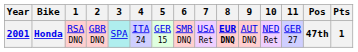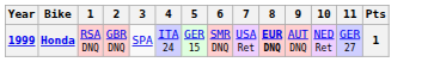 <table class="wikitable" style="text-align:center; font-size:90%">
 <tr>
 <th>Year</th>
 <th>Bike</th>
 <th>1</th>
 <th>2</th>
 <th>3</th>
 <th>4</th>
 <th>5</th>
 <th>6</th>
 <th>7</th>
 <th>8</th>
 <th>9</th>
 <th>10</th>
 <th>11</th>
-<th>Pos</th>
 <th>Pts</th>
 </tr>
 <tr>
-<th><a href='#'>2001</a></th>
+<th><a href='#'>1999</a></th>
 <th><a href='#'>Honda</a></th>
 <td style="background:#ffcfcf;"><a href='#'>RSA</a><br><small>DNQ</small></td>
 <td style="background:#ffcfcf;"><a href='#'>GBR</a><br><small>DNQ</small></td>
-<td style="background: paleturquoise;"><a href='#'>SPA</a></td>
+<td><a href='#'>SPA</a></td>
 <td style="background:#CFCFFF;"><a href='#'>ITA</a><br><small>24</small></td>
 <td style="background:#dfffdf;"><a href='#'>GER</a><br><small>15</small></td>
 <td style="background:#ffcfcf;"><a href='#'>SMR</a><br><small>DNQ</small></td>
 <td style="background:#EFCFFF;"><a href='#'>USA</a><br><small>Ret</small></td>
 <td style="background:#ffcfcf;"><strong><a href='#'>EUR</a><br><small>DNQ</small></strong></td>
 <td style="background:#ffcfcf;"><a href='#'>AUT</a><br><small>DNQ</small></td>
 <td style="background:#EFCFFF;"><a href='#'>NED</a><br><small>Ret</small></td>
 <td style="background:#CFCFFF;"><a href='#'>GER</a><br><small>27</small></td>
-<th>47th</th>
 <th>1</th>
 </tr>
 </table>
